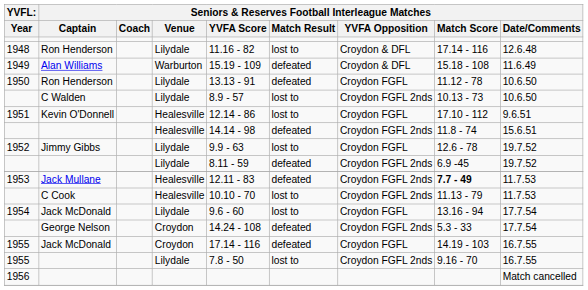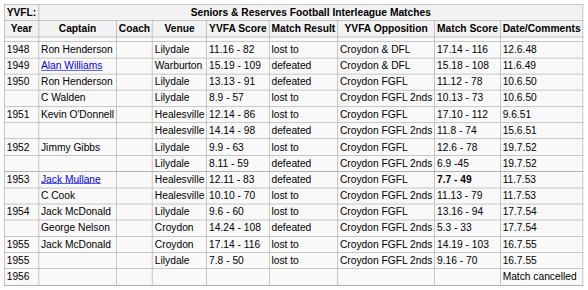 <table class="wikitable collapsible collapsed">
 <tr>
 <th>YVFL:</th>
 <th colspan=9>Seniors & Reserves Football Interleague Matches</th>
 </tr>
 <tr>
 <th>Year</th>
 <th>Captain</th>
 <th>Coach</th>
 <th>Venue</th>
 <th>YVFA Score</th>
 <th>Match Result</th>
 <th>YVFA Opposition</th>
 <th>Match Score</th>
 <th>Date/Comments</th>
 </tr>
 <tr>
 <td></td>
 <td></td>
 <td></td>
 <td></td>
 <td></td>
 <td></td>
 <td></td>
 <td></td>
 <td></td>
 </tr>
 <tr>
 <td>1948</td>
 <td>Ron Henderson</td>
 <td></td>
 <td>Lilydale</td>
 <td>11.16 - 82</td>
 <td>lost to</td>
 <td>Croydon & DFL</td>
 <td>17.14 - 116</td>
 <td>12.6.48</td>
 </tr>
 <tr>
 <td>1949</td>
 <td><a href='#'>Alan Williams</a></td>
 <td></td>
 <td>Warburton</td>
 <td>15.19 - 109</td>
 <td>defeated</td>
 <td>Croydon & DFL</td>
 <td>15.18 - 108</td>
 <td>11.6.49</td>
 </tr>
 <tr>
 <td>1950</td>
 <td>Ron Henderson</td>
 <td></td>
 <td>Lilydale</td>
 <td>13.13 - 91</td>
 <td>defeated</td>
 <td>Croydon FGFL</td>
 <td>11.12 - 78</td>
 <td>10.6.50</td>
 </tr>
 <tr>
 <td></td>
 <td>C Walden</td>
 <td></td>
 <td>Lilydale</td>
 <td>8.9 - 57</td>
 <td>lost to</td>
 <td>Croydon FGFL 2nds</td>
 <td>10.13 - 73</td>
 <td>10.6.50</td>
 </tr>
 <tr>
 <td>1951</td>
 <td>Kevin O'Donnell</td>
 <td></td>
 <td>Healesville</td>
 <td>12.14 - 86</td>
 <td>lost to</td>
 <td>Croydon FGFL</td>
 <td>17.10 - 112</td>
 <td>9.6.51</td>
 </tr>
 <tr>
 <td></td>
 <td></td>
 <td></td>
 <td>Healesville</td>
 <td>14.14 - 98</td>
 <td>defeated</td>
 <td>Croydon FGFL 2nds</td>
 <td>11.8 - 74</td>
 <td>15.6.51</td>
 </tr>
 <tr>
 <td>1952</td>
 <td>Jimmy Gibbs</td>
 <td></td>
 <td>Lilydale</td>
 <td>9.9 - 63</td>
 <td>lost to</td>
 <td>Croydon FGFL</td>
 <td>12.6 - 78</td>
 <td>19.7.52</td>
 </tr>
 <tr>
 <td></td>
 <td></td>
 <td></td>
 <td>Lilydale</td>
 <td>8.11 - 59</td>
 <td>defeated</td>
 <td>Croydon FGFL 2nds</td>
 <td>6.9 -45</td>
 <td>19.7.52</td>
 </tr>
 <tr>
 </tr>
 <tr>
 <td>1953</td>
 <td><a href='#'>Jack Mullane</a></td>
 <td></td>
 <td>Healesville</td>
 <td>12.11 - 83</td>
 <td>defeated</td>
-<td>Croydon FGFL 2nds</td>
+<td>Croydon FGFL</td>
 <td><strong>7.7 - 49</strong></td>
 <td>11.7.53</td>
 </tr>
 <tr>
 <td></td>
 <td>C Cook</td>
 <td></td>
 <td>Healesville</td>
 <td>10.10 - 70</td>
 <td>lost to</td>
 <td>Croydon FGFL 2nds</td>
 <td>11.13 - 79</td>
 <td>11.7.53</td>
 </tr>
 <tr>
 <td>1954</td>
 <td>Jack McDonald</td>
 <td></td>
 <td>Lilydale</td>
 <td>9.6 - 60</td>
 <td>lost to</td>
 <td>Croydon FGFL</td>
 <td>13.16 - 94</td>
 <td>17.7.54</td>
 </tr>
 <tr>
 <td></td>
 <td>George Nelson</td>
 <td></td>
 <td>Croydon</td>
 <td>14.24 - 108</td>
 <td>defeated</td>
 <td>Croydon FGFL 2nds</td>
 <td>5.3 - 33</td>
 <td>17.7.54</td>
 </tr>
 <tr>
 <td>1955</td>
 <td>Jack McDonald</td>
 <td></td>
 <td>Croydon</td>
 <td>17.14 - 116</td>
-<td>defeated</td>
-<td>Croydon FGFL</td>
+<td>lost to</td>
+<td>Croydon FGFL 2nds</td>
 <td>14.19 - 103</td>
 <td>16.7.55</td>
 </tr>
 <tr>
 <td>1955</td>
 <td></td>
 <td></td>
 <td>Lilydale</td>
 <td>7.8 - 50</td>
 <td>lost to</td>
 <td>Croydon FGFL 2nds</td>
 <td>9.16 - 70</td>
 <td>16.7.55</td>
 </tr>
 <tr>
 <td>1956</td>
 <td></td>
 <td></td>
 <td></td>
 <td></td>
 <td></td>
 <td></td>
 <td></td>
 <td>Match cancelled</td>
 </tr>
 <tr>
 </tr>
 </table>
